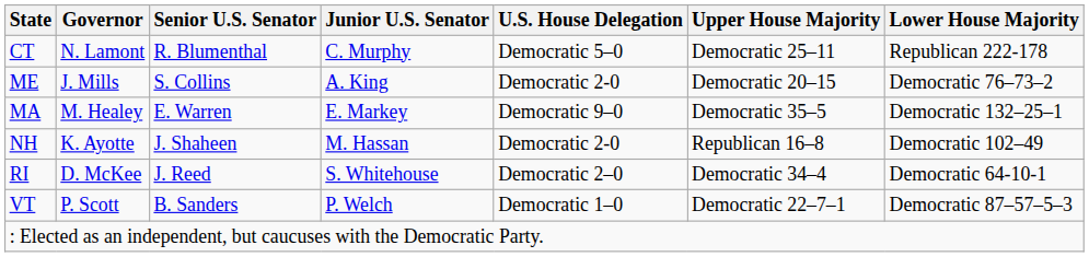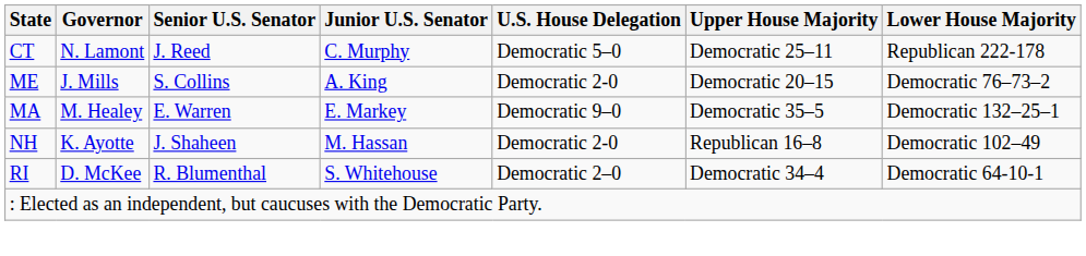 <table class="wikitable sortable">
 <tr>
 <th>State</th>
 <th>Governor</th>
 <th>Senior U.S. Senator</th>
 <th>Junior U.S. Senator</th>
 <th>U.S. House Delegation</th>
 <th>Upper House Majority</th>
 <th>Lower House Majority</th>
 </tr>
 <tr>
 <td><a href='#'>CT</a></td>
 <td><a href='#'>N. Lamont</a></td>
-<td><a href='#'>R. Blumenthal</a></td>
+<td><a href='#'>J. Reed</a></td>
 <td><a href='#'>C. Murphy</a></td>
 <td>Democratic 5–0</td>
 <td>Democratic 25–11</td>
 <td>Republican 222-178</td>
 </tr>
 <tr>
 <td><a href='#'>ME</a></td>
 <td><a href='#'>J. Mills</a></td>
 <td><a href='#'>S. Collins</a></td>
 <td><a href='#'>A. King</a></td>
 <td>Democratic 2-0</td>
 <td>Democratic 20–15</td>
 <td>Democratic 76–73–2</td>
 </tr>
 <tr>
 <td><a href='#'>MA</a></td>
 <td><a href='#'>M. Healey</a></td>
 <td><a href='#'>E. Warren</a></td>
 <td><a href='#'>E. Markey</a></td>
 <td>Democratic 9–0</td>
 <td>Democratic 35–5</td>
 <td>Democratic 132–25–1</td>
 </tr>
 <tr>
 <td><a href='#'>NH</a></td>
 <td><a href='#'>K. Ayotte</a></td>
 <td><a href='#'>J. Shaheen</a></td>
 <td><a href='#'>M. Hassan</a></td>
 <td>Democratic 2-0</td>
 <td>Republican 16–8</td>
 <td>Democratic 102–49</td>
 </tr>
 <tr>
 <td><a href='#'>RI</a></td>
 <td><a href='#'>D. McKee</a></td>
-<td><a href='#'>J. Reed</a></td>
+<td><a href='#'>R. Blumenthal</a></td>
 <td><a href='#'>S. Whitehouse</a></td>
 <td>Democratic 2–0</td>
 <td>Democratic 34–4</td>
 <td>Democratic 64-10-1</td>
 </tr>
 <tr>
-<td><a href='#'>VT</a></td>
-<td><a href='#'>P. Scott</a></td>
-<td><a href='#'>B. Sanders</a></td>
-<td><a href='#'>P. Welch</a></td>
-<td>Democratic 1–0</td>
-<td>Democratic 22–7–1</td>
-<td>Democratic 87–57–5–3</td>
-</tr>
-<tr>
 <td colspan=7>: Elected as an independent, but caucuses with the Democratic Party.</td>
 </tr>
 </table>
